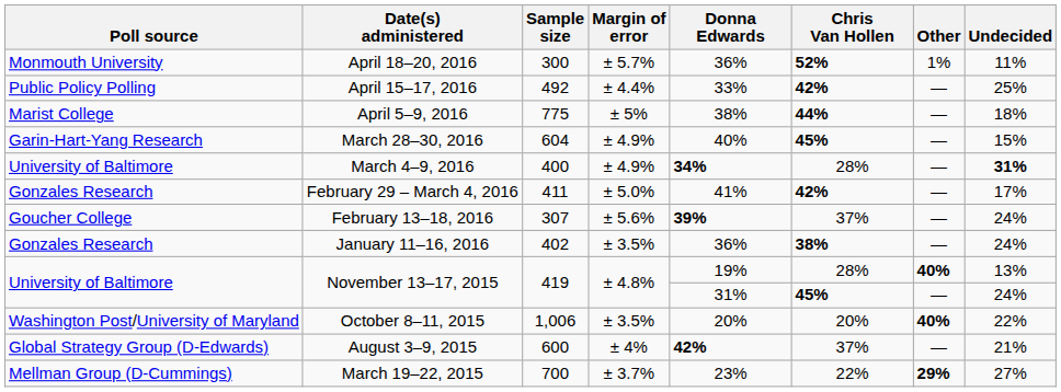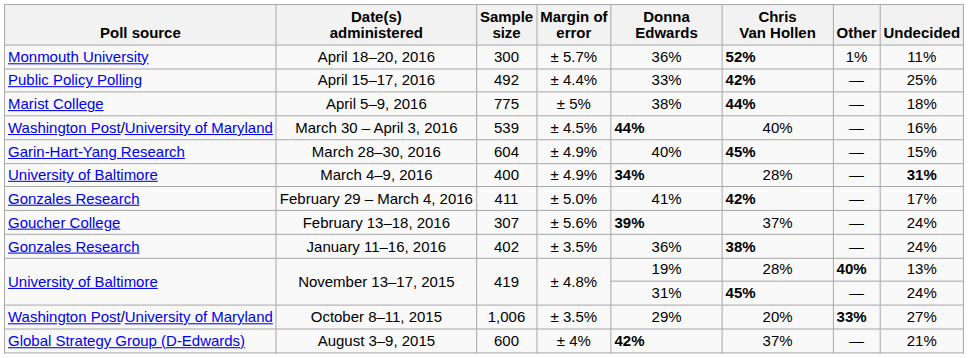 <table class="wikitable" style="font-size:90%;">
 <tr valign= bottom>
 <th>Poll source</th>
 <th>Date(s)<br>administered</th>
 <th>Sample<br>size</th>
 <th>Margin of<br>error</th>
 <th style="width:100px;">Donna<br>Edwards</th>
 <th style="width:100px;">Chris<br>Van Hollen</th>
 <th>Other</th>
 <th>Undecided</th>
 </tr>
 <tr>
 <td><a href='#'>Monmouth University</a></td>
 <td align=center>April 18–20, 2016</td>
 <td align=center>300</td>
 <td align=center>± 5.7%</td>
 <td align=center>36%</td>
 <td><strong>52%</strong></td>
 <td align=center>1%</td>
 <td align=center>11%</td>
 </tr>
 <tr>
 <td><a href='#'>Public Policy Polling</a></td>
 <td align=center>April 15–17, 2016</td>
 <td align=center>492</td>
 <td align=center>± 4.4%</td>
 <td align=center>33%</td>
 <td><strong>42%</strong></td>
 <td align=center>—</td>
 <td align=center>25%</td>
 </tr>
 <tr>
 <td><a href='#'>Marist College</a></td>
 <td align=center>April 5–9, 2016</td>
 <td align=center>775</td>
 <td align=center>± 5%</td>
 <td align=center>38%</td>
 <td><strong>44%</strong></td>
 <td align=center>—</td>
 <td align=center>18%</td>
+</tr>
+<tr>
+<td><a href='#'>Washington Post</a>/<a href='#'>University of Maryland</a></td>
+<td align=center>March 30 – April 3, 2016</td>
+<td align=center>539</td>
+<td align=center>± 4.5%</td>
+<td><strong>44%</strong></td>
+<td align=center>40%</td>
+<td align=center>—</td>
+<td align=center>16%</td>
 </tr>
 <tr>
 <td><a href='#'>Garin-Hart-Yang Research</a></td>
 <td align=center>March 28–30, 2016</td>
 <td align=center>604</td>
 <td align=center>± 4.9%</td>
 <td align=center>40%</td>
 <td><strong>45%</strong></td>
 <td align=center>—</td>
 <td align=center>15%</td>
 </tr>
 <tr>
 <td><a href='#'>University of Baltimore</a></td>
 <td align=center>March 4–9, 2016</td>
 <td align=center>400</td>
 <td align=center>± 4.9%</td>
 <td><strong>34%</strong></td>
 <td align=center>28%</td>
 <td align=center>—</td>
 <td align=center><strong>31%</strong></td>
 </tr>
 <tr>
 <td><a href='#'>Gonzales Research</a></td>
 <td align=center>February 29 – March 4, 2016</td>
 <td align=center>411</td>
 <td align=center>± 5.0%</td>
 <td align=center>41%</td>
 <td><strong>42%</strong></td>
 <td align=center>—</td>
 <td align=center>17%</td>
 </tr>
 <tr>
 <td><a href='#'>Goucher College</a></td>
 <td align=center>February 13–18, 2016</td>
 <td align=center>307</td>
 <td align=center>± 5.6%</td>
 <td><strong>39%</strong></td>
 <td align=center>37%</td>
 <td align=center>—</td>
 <td align=center>24%</td>
 </tr>
 <tr>
 <td><a href='#'>Gonzales Research</a></td>
 <td align=center>January 11–16, 2016</td>
 <td align=center>402</td>
 <td align=center>± 3.5%</td>
 <td align=center>36%</td>
 <td><strong>38%</strong></td>
 <td align=center>—</td>
 <td align=center>24%</td>
 </tr>
 <tr>
 <td rowspan=2><a href='#'>University of Baltimore</a></td>
 <td rowspan=2 align=center>November 13–17, 2015</td>
 <td rowspan=2 align=center>419</td>
 <td rowspan=2 align=center>± 4.8%</td>
 <td align=center>19%</td>
 <td align=center>28%</td>
 <td><strong>40%</strong></td>
 <td align=center>13%</td>
 </tr>
 <tr>
 <td align=center>31%</td>
 <td><strong>45%</strong></td>
 <td align=center>—</td>
 <td align=center>24%</td>
 </tr>
 <tr>
 <td><a href='#'>Washington Post</a>/<a href='#'>University of Maryland</a></td>
 <td align=center>October 8–11, 2015</td>
 <td align=center>1,006</td>
 <td align=center>± 3.5%</td>
+<td align=center>29%</td>
 <td align=center>20%</td>
-<td align=center>20%</td>
-<td><strong>40%</strong></td>
-<td align=center>22%</td>
+<td><strong>33%</strong></td>
+<td align=center>27%</td>
 </tr>
 <tr>
 <td><a href='#'>Global Strategy Group (D-Edwards)</a></td>
 <td align=center>August 3–9, 2015</td>
 <td align=center>600</td>
 <td align=center>± 4%</td>
 <td><strong>42%</strong></td>
 <td align=center>37%</td>
 <td align=center>—</td>
 <td align=center>21%</td>
 </tr>
-<tr>
-<td><a href='#'>Mellman Group (D-Cummings)</a></td>
-<td align=center>March 19–22, 2015</td>
-<td align=center>700</td>
-<td align=center>± 3.7%</td>
-<td align=center>23%</td>
-<td align=center>22%</td>
-<td><strong>29%</strong></td>
-<td align=center>27%</td>
-</tr>
 </table>
